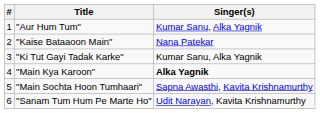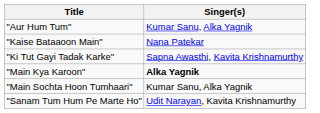 <table class="wikitable" style="font-size:95%;">
 <tr>
-<th>#</th>
 <th>Title</th>
 <th>Singer(s)</th>
 </tr>
 <tr>
-<td>1</td>
 <td>"Aur Hum Tum"</td>
 <td><a href='#'>Kumar Sanu</a>, <a href='#'>Alka Yagnik</a></td>
 </tr>
 <tr>
-<td>2</td>
 <td>"Kaise Bataaoon Main"</td>
 <td><a href='#'>Nana Patekar</a></td>
 </tr>
 <tr>
-<td>3</td>
 <td>"Ki Tut Gayi Tadak Karke"</td>
-<td>Kumar Sanu, Alka Yagnik</td>
+<td><a href='#'>Sapna Awasthi</a>, <a href='#'>Kavita Krishnamurthy</a></td>
 </tr>
 <tr>
-<td>4</td>
 <td>"Main Kya Karoon"</td>
 <td><strong>Alka Yagnik</strong></td>
 </tr>
 <tr>
-<td>5</td>
 <td>"Main Sochta Hoon Tumhaari"</td>
-<td><a href='#'>Sapna Awasthi</a>, <a href='#'>Kavita Krishnamurthy</a></td>
+<td>Kumar Sanu, Alka Yagnik</td>
 </tr>
 <tr>
-<td>6</td>
 <td>"Sanam Tum Hum Pe Marte Ho"</td>
 <td><a href='#'>Udit Narayan</a>, Kavita Krishnamurthy</td>
 </tr>
 </table>
